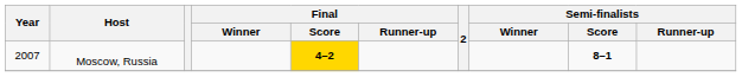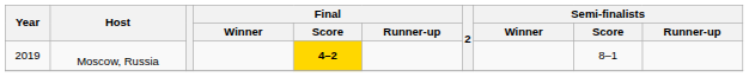 <table class=wikitable style="font-size:90%; text-align:center;">
 <tr>
 <th rowspan=2 width=50>Year</th>
 <th rowspan=2 width=165>Host</th>
 <th width=3 rowspan=3></th>
 <th colspan=3>Final</th>
 <th width=3 rowspan=3>2</th>
 <th colspan=3>Semi-finalists</th>
 </tr>
 <tr>
 <th width=120>Winner</th>
 <th width=80>Score</th>
 <th width=120>Runner-up</th>
 <th width=120>Winner</th>
 <th width=80>Score</th>
 <th width=120>Runner-up</th>
 </tr>
 <tr>
-<td>2007</td>
+<td>2019</td>
 <td><br> Moscow, Russia</td>
 <td><strong></strong></td>
 <td style="background: gold;"><strong>4–2</strong></td>
 <td></td>
 <td width=116></td>
-<td><strong>8–1</strong></td>
+<td>8–1</td>
 <td width=116></td>
 </tr>
 <tr>
 </tr>
 </table>
